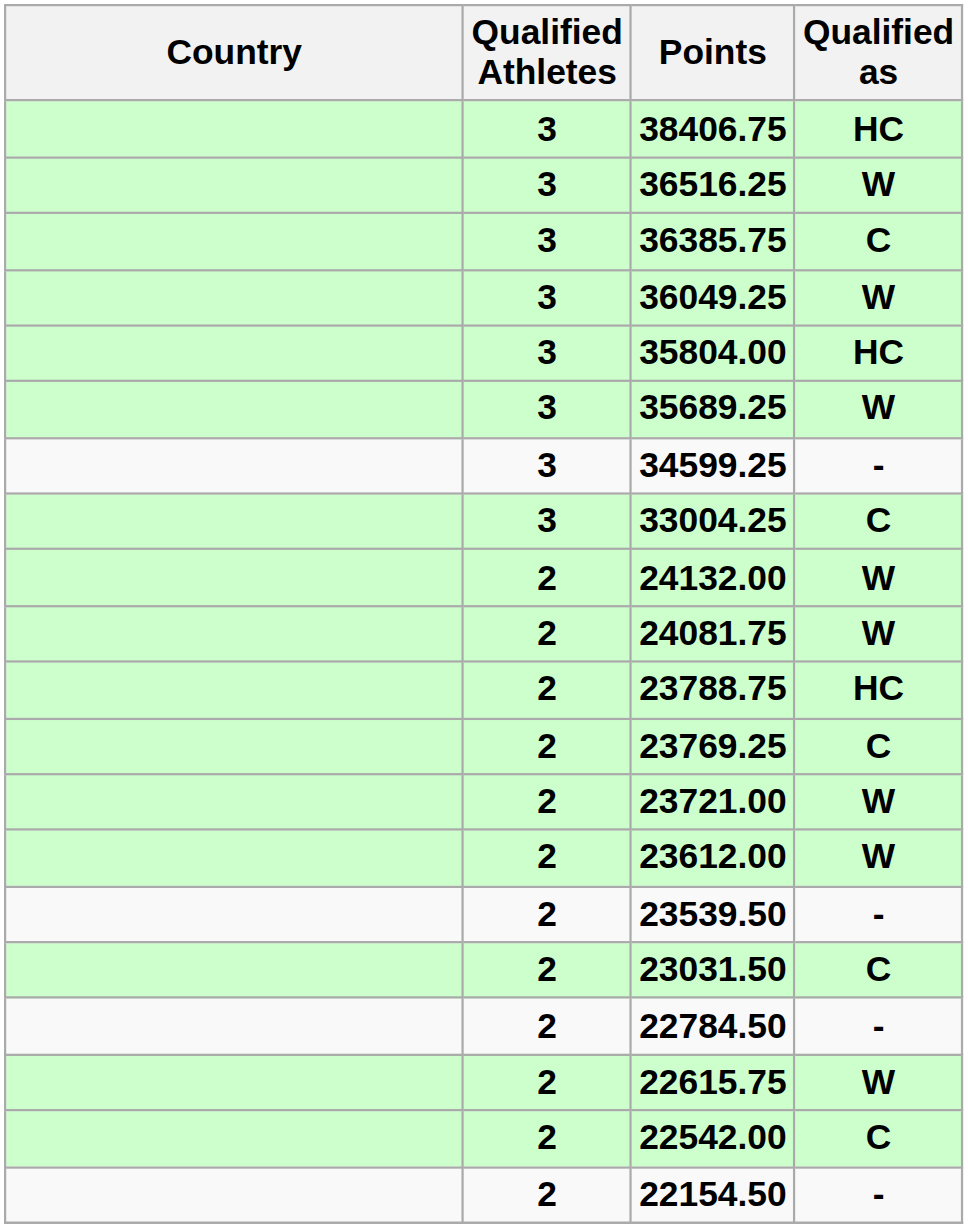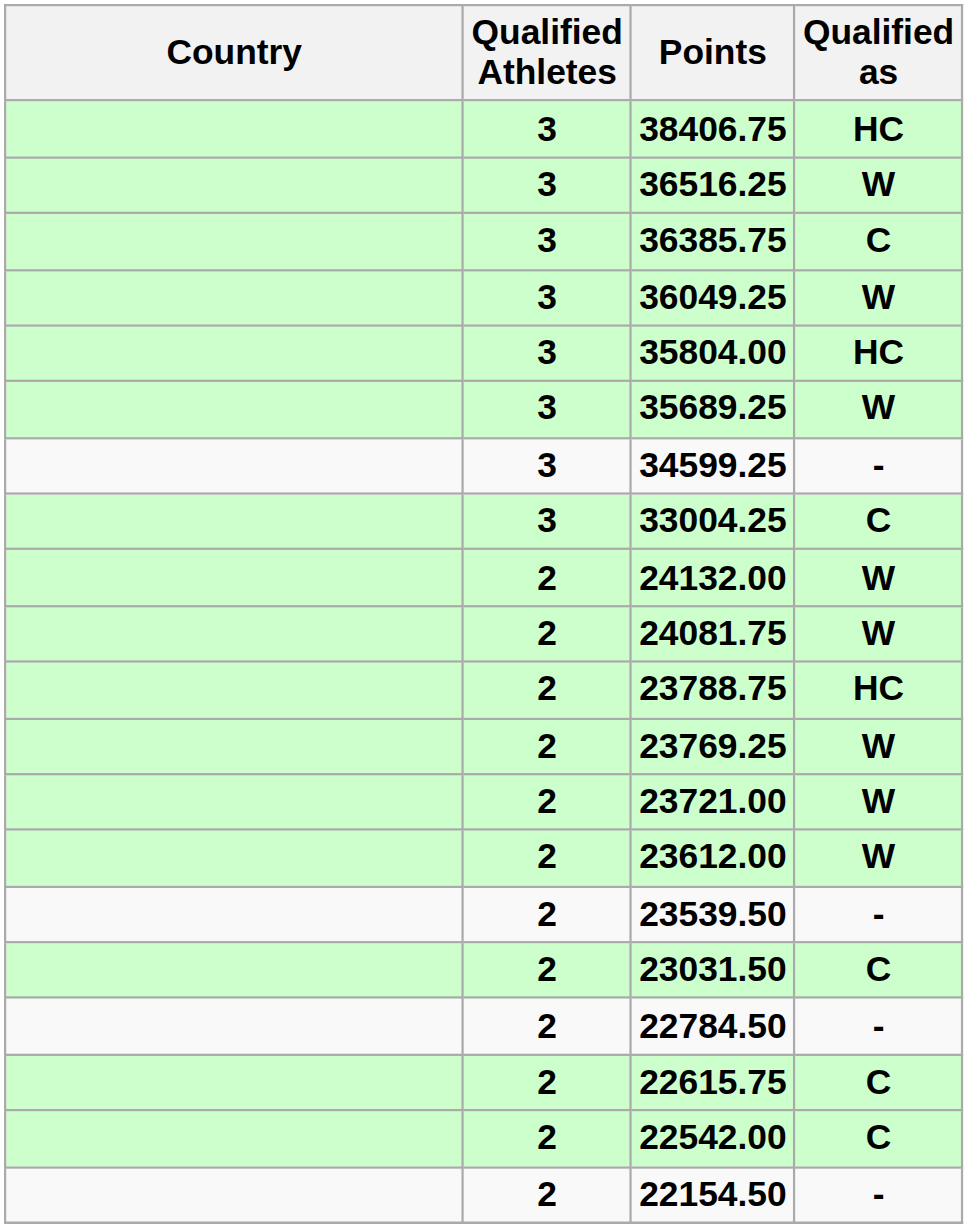 <table class="wikitable" style="text-align:center;">
 <tr>
 <th width=200>Country</th>
 <th width=60>Qualified Athletes</th>
 <th width=60>Points</th>
 <th width=60>Qualified as</th>
 </tr>
 <tr style="background:#ccffcc;">
 <td style="text-align:left;"></td>
 <td><strong>3</strong></td>
 <td><strong>38406.75</strong></td>
 <td><strong>HC</strong></td>
 </tr>
 <tr style="background:#ccffcc;">
 <td style="text-align:left;"></td>
 <td><strong>3</strong></td>
 <td><strong>36516.25</strong></td>
 <td><strong>W</strong></td>
 </tr>
 <tr style="background:#ccffcc;">
 <td style="text-align:left;"></td>
 <td><strong>3</strong></td>
 <td><strong>36385.75</strong></td>
 <td><strong>C</strong></td>
 </tr>
 <tr style="background:#ccffcc;">
 <td style="text-align:left;"></td>
 <td><strong>3</strong></td>
 <td><strong>36049.25</strong></td>
 <td><strong>W</strong></td>
 </tr>
 <tr style="background:#ccffcc;">
 <td style="text-align:left;"></td>
 <td><strong>3</strong></td>
 <td><strong>35804.00</strong></td>
 <td><strong>HC</strong></td>
 </tr>
 <tr style="background:#ccffcc;">
 <td style="text-align:left;"></td>
 <td><strong>3</strong></td>
 <td><strong>35689.25</strong></td>
 <td><strong>W</strong></td>
 </tr>
 <tr>
 <td style="text-align:left;"></td>
 <td><strong>3</strong></td>
 <td><strong>34599.25</strong></td>
 <td><strong>-</strong></td>
 </tr>
 <tr style="background:#ccffcc;">
 <td style="text-align:left;"></td>
 <td><strong>3</strong></td>
 <td><strong>33004.25</strong></td>
 <td><strong>C</strong></td>
 </tr>
 <tr style="background:#ccffcc;">
 <td style="text-align:left;"></td>
 <td><strong>2</strong></td>
 <td><strong>24132.00</strong></td>
 <td><strong>W</strong></td>
 </tr>
 <tr style="background:#ccffcc;">
 <td style="text-align:left;"></td>
 <td><strong>2</strong></td>
 <td><strong>24081.75</strong></td>
 <td><strong>W</strong></td>
 </tr>
 <tr style="background:#ccffcc;">
 <td style="text-align:left;"></td>
 <td><strong>2</strong></td>
 <td><strong>23788.75</strong></td>
 <td><strong>HC</strong></td>
 </tr>
 <tr style="background:#ccffcc;">
 <td style="text-align:left;"></td>
 <td><strong>2</strong></td>
 <td><strong>23769.25</strong></td>
-<td><strong>C</strong></td>
+<td><strong>W</strong></td>
 </tr>
 <tr style="background:#ccffcc;">
 <td style="text-align:left;"></td>
 <td><strong>2</strong></td>
 <td><strong>23721.00</strong></td>
 <td><strong>W</strong></td>
 </tr>
 <tr style="background:#ccffcc;">
 <td style="text-align:left;"></td>
 <td><strong>2</strong></td>
 <td><strong>23612.00</strong></td>
 <td><strong>W</strong></td>
 </tr>
 <tr>
 <td style="text-align:left;"></td>
 <td><strong>2</strong></td>
 <td><strong>23539.50</strong></td>
 <td><strong>-</strong></td>
 </tr>
 <tr style="background:#ccffcc;">
 <td style="text-align:left;"></td>
 <td><strong>2</strong></td>
 <td><strong>23031.50</strong></td>
 <td><strong>C</strong></td>
 </tr>
 <tr>
 <td style="text-align:left;"></td>
 <td><strong>2</strong></td>
 <td><strong>22784.50</strong></td>
 <td><strong>-</strong></td>
 </tr>
 <tr style="background:#ccffcc;">
 <td style="text-align:left;"></td>
 <td><strong>2</strong></td>
 <td><strong>22615.75</strong></td>
-<td><strong>W</strong></td>
+<td><strong>C</strong></td>
 </tr>
 <tr style="background:#ccffcc;">
 <td style="text-align:left;"></td>
 <td><strong>2</strong></td>
 <td><strong>22542.00</strong></td>
 <td><strong>C</strong></td>
 </tr>
 <tr>
 <td style="text-align:left;"></td>
 <td><strong>2</strong></td>
 <td><strong>22154.50</strong></td>
 <td><strong>-</strong></td>
 </tr>
 <tr>
 </tr>
 </table>
